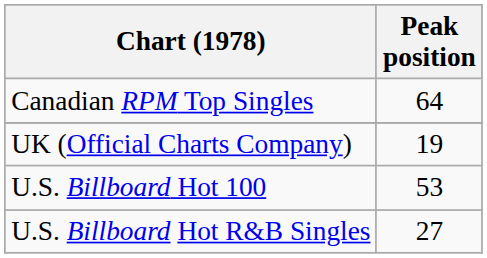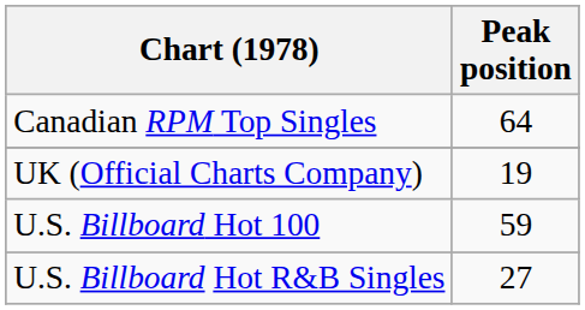 <table class="wikitable sortable">
 <tr>
 <th>Chart (1978)</th>
 <th>Peak<br>position</th>
 </tr>
 <tr>
 <td>Canadian <a href='#'><em>RPM</em> Top Singles</a></td>
 <td align="center">64</td>
 </tr>
 <tr>
 </tr>
 <tr>
 </tr>
 <tr>
 </tr>
 <tr>
 <td>UK (<a href='#'>Official Charts Company</a>)</td>
 <td align="center">19</td>
 </tr>
 <tr>
 <td>U.S. <a href='#'><em>Billboard</em> Hot 100</a></td>
-<td align="center">53</td>
+<td align="center">59</td>
 </tr>
 <tr>
 <td>U.S. <em><a href='#'>Billboard</a></em> <a href='#'>Hot R&B Singles</a></td>
 <td align="center">27</td>
 </tr>
 </table>
